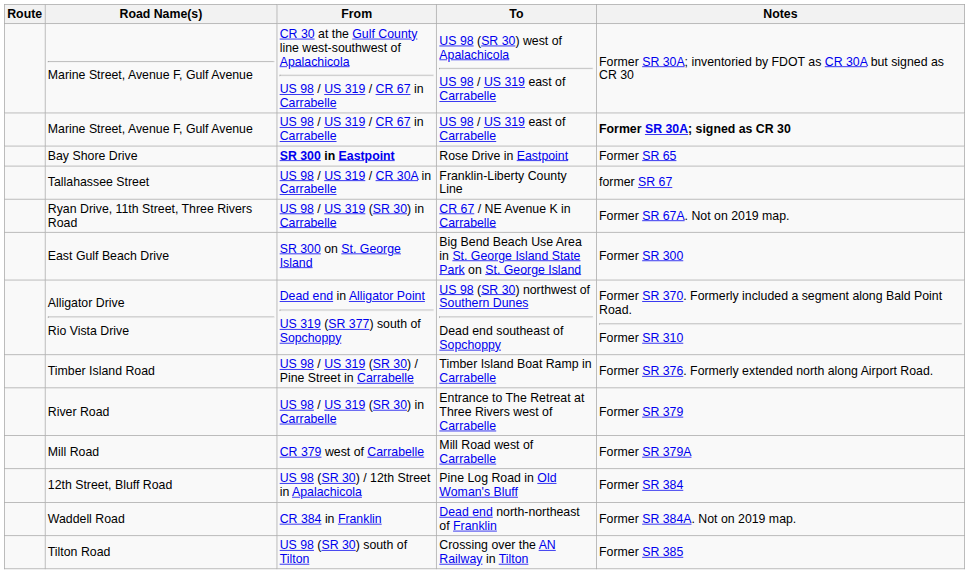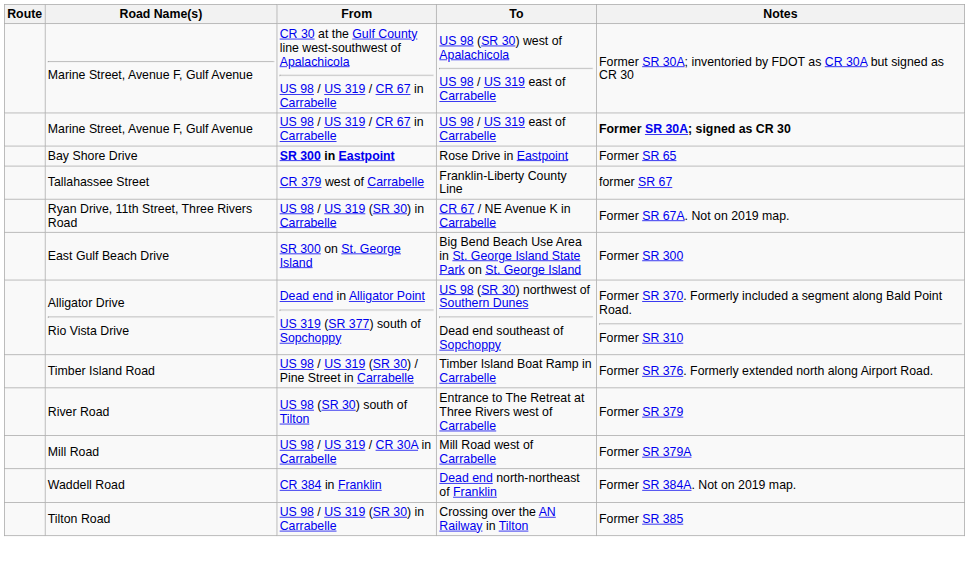 <table class="wikitable">
 <tr>
 <th>Route</th>
 <th>Road Name(s)</th>
 <th width=200px>From</th>
 <th width=200px>To</th>
 <th>Notes</th>
 </tr>
 <tr>
 <td></td>
 <td><hr>Marine Street, Avenue F, Gulf Avenue</td>
 <td><a href='#'>CR 30</a> at the <a href='#'>Gulf County</a> line west-southwest of <a href='#'>Apalachicola</a><hr><a href='#'>US 98</a> / <a href='#'>US 319</a> / <a href='#'>CR 67</a> in <a href='#'>Carrabelle</a></td>
 <td><a href='#'>US 98</a> (<a href='#'>SR 30</a>) west of <a href='#'>Apalachicola</a><hr><a href='#'>US 98</a> / <a href='#'>US 319</a> east of <a href='#'>Carrabelle</a></td>
 <td>Former <a href='#'>SR 30A</a>; inventoried by FDOT as <a href='#'>CR 30A</a> but signed as CR 30</td>
 </tr>
 <tr>
 <td></td>
 <td>Marine Street, Avenue F, Gulf Avenue</td>
 <td><a href='#'>US 98</a> / <a href='#'>US 319</a> / <a href='#'>CR 67</a> in <a href='#'>Carrabelle</a></td>
 <td><a href='#'>US 98</a> / <a href='#'>US 319</a> east of <a href='#'>Carrabelle</a></td>
 <td><strong>Former <a href='#'>SR 30A</a>; signed as CR 30</strong></td>
 </tr>
 <tr>
 <td></td>
 <td>Bay Shore Drive</td>
 <td><strong><a href='#'>SR 300</a> in <a href='#'>Eastpoint</a></strong></td>
 <td>Rose Drive in <a href='#'>Eastpoint</a></td>
 <td>Former <a href='#'>SR 65</a></td>
 </tr>
 <tr>
 <td></td>
 <td>Tallahassee Street</td>
-<td><a href='#'>US 98</a> / <a href='#'>US 319</a> / <a href='#'>CR 30A</a> in <a href='#'>Carrabelle</a></td>
+<td><a href='#'>CR 379</a> west of <a href='#'>Carrabelle</a></td>
 <td>Franklin-Liberty County Line</td>
 <td>former <a href='#'>SR 67</a></td>
 </tr>
 <tr>
 <td></td>
 <td>Ryan Drive, 11th Street, Three Rivers Road</td>
 <td><a href='#'>US 98</a> / <a href='#'>US 319</a> (<a href='#'>SR 30</a>) in <a href='#'>Carrabelle</a></td>
 <td><a href='#'>CR 67</a> / NE Avenue K in <a href='#'>Carrabelle</a></td>
 <td>Former <a href='#'>SR 67A</a>. Not on 2019 map.</td>
 </tr>
 <tr>
 <td></td>
 <td>East Gulf Beach Drive</td>
 <td><a href='#'>SR 300</a> on <a href='#'>St. George Island</a></td>
 <td>Big Bend Beach Use Area in <a href='#'>St. George Island State Park</a> on <a href='#'>St. George Island</a></td>
 <td>Former <a href='#'>SR 300</a></td>
 </tr>
 <tr>
 <td></td>
 <td>Alligator Drive<hr>Rio Vista Drive</td>
 <td><a href='#'>Dead end</a> in <a href='#'>Alligator Point</a><hr><a href='#'>US 319</a> (<a href='#'>SR 377</a>) south of <a href='#'>Sopchoppy</a></td>
 <td><a href='#'>US 98</a> (<a href='#'>SR 30</a>) northwest of <a href='#'>Southern Dunes</a><hr>Dead end southeast of <a href='#'>Sopchoppy</a></td>
 <td>Former <a href='#'>SR 370</a>. Formerly included a segment along Bald Point Road.<hr>Former <a href='#'>SR 310</a></td>
 </tr>
 <tr>
 <td></td>
 <td>Timber Island Road</td>
 <td><a href='#'>US 98</a> / <a href='#'>US 319</a> (<a href='#'>SR 30</a>) / Pine Street in <a href='#'>Carrabelle</a></td>
 <td>Timber Island Boat Ramp in <a href='#'>Carrabelle</a></td>
 <td>Former <a href='#'>SR 376</a>. Formerly extended north along Airport Road.</td>
 </tr>
 <tr>
 <td></td>
 <td>River Road</td>
-<td><a href='#'>US 98</a> / <a href='#'>US 319</a> (<a href='#'>SR 30</a>) in <a href='#'>Carrabelle</a></td>
+<td><a href='#'>US 98</a> (<a href='#'>SR 30</a>) south of <a href='#'>Tilton</a></td>
 <td>Entrance to The Retreat at Three Rivers west of <a href='#'>Carrabelle</a></td>
 <td>Former <a href='#'>SR 379</a></td>
 </tr>
 <tr>
 <td></td>
 <td>Mill Road</td>
-<td><a href='#'>CR 379</a> west of <a href='#'>Carrabelle</a></td>
+<td><a href='#'>US 98</a> / <a href='#'>US 319</a> / <a href='#'>CR 30A</a> in <a href='#'>Carrabelle</a></td>
 <td>Mill Road west of <a href='#'>Carrabelle</a></td>
 <td>Former <a href='#'>SR 379A</a></td>
-</tr>
-<tr>
-<td></td>
-<td>12th Street, Bluff Road</td>
-<td><a href='#'>US 98</a> (<a href='#'>SR 30</a>) / 12th Street in <a href='#'>Apalachicola</a></td>
-<td>Pine Log Road in <a href='#'>Old Woman's Bluff</a></td>
-<td>Former <a href='#'>SR 384</a></td>
 </tr>
 <tr>
 <td></td>
 <td>Waddell Road</td>
 <td><a href='#'>CR 384</a> in <a href='#'>Franklin</a></td>
 <td><a href='#'>Dead end</a> north-northeast of <a href='#'>Franklin</a></td>
 <td>Former <a href='#'>SR 384A</a>. Not on 2019 map.</td>
 </tr>
 <tr>
 <td></td>
 <td>Tilton Road</td>
-<td><a href='#'>US 98</a> (<a href='#'>SR 30</a>) south of <a href='#'>Tilton</a></td>
+<td><a href='#'>US 98</a> / <a href='#'>US 319</a> (<a href='#'>SR 30</a>) in <a href='#'>Carrabelle</a></td>
 <td>Crossing over the <a href='#'>AN Railway</a> in <a href='#'>Tilton</a></td>
 <td>Former <a href='#'>SR 385</a></td>
 </tr>
 </table>
